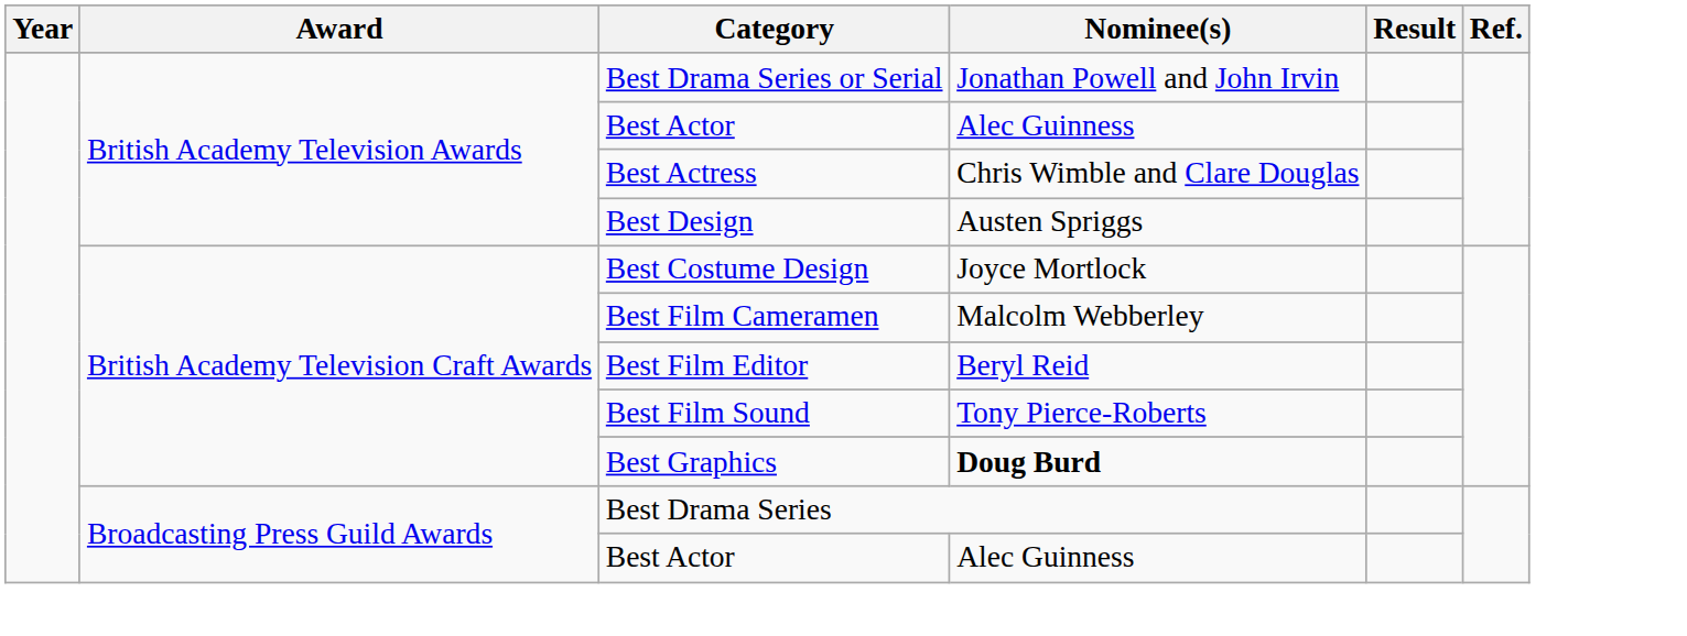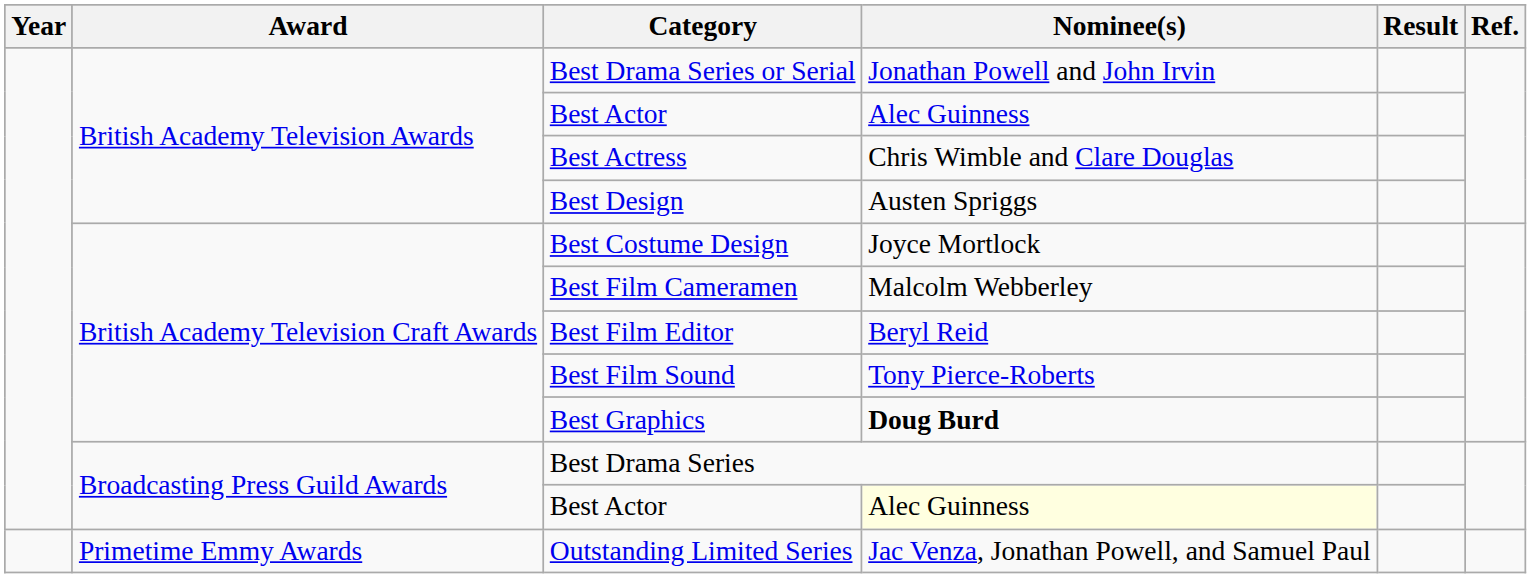 <table class="wikitable sortable">
 <tr>
 <th>Year</th>
 <th>Award</th>
 <th>Category</th>
 <th>Nominee(s)</th>
 <th>Result</th>
 <th>Ref.</th>
 </tr>
 <tr>
 <td rowspan="11"></td>
 <td rowspan="4"><a href='#'>British Academy Television Awards</a></td>
 <td><a href='#'>Best Drama Series or Serial</a></td>
 <td><a href='#'>Jonathan Powell</a> and <a href='#'>John Irvin</a></td>
 <td></td>
 <td align="center" rowspan="4"></td>
 </tr>
 <tr>
 <td><a href='#'>Best Actor</a></td>
 <td><a href='#'>Alec Guinness</a></td>
 <td></td>
 </tr>
 <tr>
 <td><a href='#'>Best Actress</a></td>
 <td>Chris Wimble and <a href='#'>Clare Douglas</a></td>
 <td></td>
 </tr>
 <tr>
 <td><a href='#'>Best Design</a></td>
 <td>Austen Spriggs</td>
 <td></td>
 </tr>
 <tr>
 <td rowspan="5"><a href='#'>British Academy Television Craft Awards</a></td>
 <td><a href='#'>Best Costume Design</a></td>
 <td>Joyce Mortlock</td>
 <td></td>
 <td align="center" rowspan="5"></td>
 </tr>
 <tr>
 <td><a href='#'>Best Film Cameramen</a></td>
 <td>Malcolm Webberley</td>
 <td></td>
 </tr>
 <tr>
 <td><a href='#'>Best Film Editor</a></td>
 <td><a href='#'>Beryl Reid</a></td>
 <td></td>
 </tr>
 <tr>
 <td><a href='#'>Best Film Sound</a></td>
 <td><a href='#'>Tony Pierce-Roberts</a></td>
 <td></td>
 </tr>
 <tr>
 <td><a href='#'>Best Graphics</a></td>
 <td><strong>Doug Burd</strong></td>
 <td></td>
 </tr>
 <tr>
 <td rowspan="2"><a href='#'>Broadcasting Press Guild Awards</a></td>
 <td colspan="2">Best Drama Series</td>
 <td></td>
 <td align="center" rowspan="2"></td>
 </tr>
 <tr>
 <td>Best Actor</td>
-<td>Alec Guinness</td>
+<td style="background: lightyellow;">Alec Guinness</td>
 <td></td>
 </tr>
+<tr>
+<td></td>
+<td><a href='#'>Primetime Emmy Awards</a></td>
+<td><a href='#'>Outstanding Limited Series</a></td>
+<td><a href='#'>Jac Venza</a>, Jonathan Powell, and Samuel Paul</td>
+<td></td>
+<td align="center"></td>
+</tr>
 </table>
